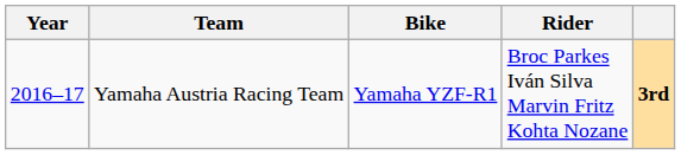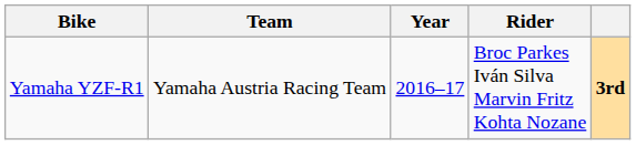 <table class="wikitable" style="text-align:center; font-size:85%">
 <tr>
+<th valign="middle">Bike</th>
+<th valign="middle">Team</th>
 <th valign="middle">Year</th>
-<th valign="middle">Team</th>
-<th valign="middle">Bike</th>
 <th valign="middle">Rider</th>
 <th valign="middle"></th>
 </tr>
 <tr>
+<td><a href='#'>Yamaha YZF-R1</a></td>
+<td> Yamaha Austria Racing Team</td>
 <td><a href='#'>2016–17</a></td>
-<td> Yamaha Austria Racing Team</td>
-<td><a href='#'>Yamaha YZF-R1</a></td>
 <td align=left> <a href='#'>Broc Parkes</a> <br> Iván Silva<br> <a href='#'>Marvin Fritz</a><br> <a href='#'>Kohta Nozane</a></td>
 <th style="background:#ffdf9f;"><strong>3rd</strong></th>
 </tr>
 </table>
